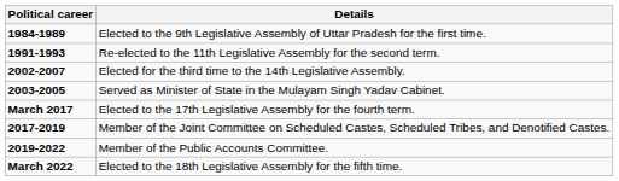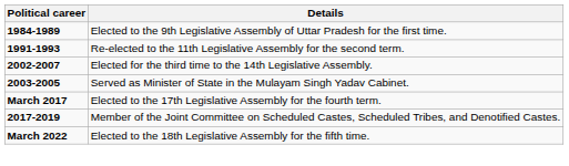 <table class="wikitable">
 <tr>
 <th><strong>Political career</strong></th>
 <th><strong>Details</strong></th>
 </tr>
 <tr>
 <td><strong>1984-1989</strong></td>
 <td>Elected to the 9th Legislative Assembly of Uttar Pradesh for the first time.</td>
 </tr>
 <tr>
 <td><strong>1991-1993</strong></td>
 <td>Re-elected to the 11th Legislative Assembly for the second term.</td>
 </tr>
 <tr>
 <td><strong>2002-2007</strong></td>
 <td>Elected for the third time to the 14th Legislative Assembly.</td>
 </tr>
 <tr>
 <td><strong>2003-2005</strong></td>
 <td>Served as Minister of State in the Mulayam Singh Yadav Cabinet.</td>
 </tr>
 <tr>
 <td><strong>March 2017</strong></td>
 <td>Elected to the 17th Legislative Assembly for the fourth term.</td>
 </tr>
 <tr>
 <td><strong>2017-2019</strong></td>
 <td>Member of the Joint Committee on Scheduled Castes, Scheduled Tribes, and Denotified Castes.</td>
 </tr>
 <tr>
-<td><strong>2019-2022</strong></td>
-<td>Member of the Public Accounts Committee.</td>
-</tr>
-<tr>
 <td><strong>March 2022</strong></td>
 <td>Elected to the 18th Legislative Assembly for the fifth time.</td>
 </tr>
 </table>
